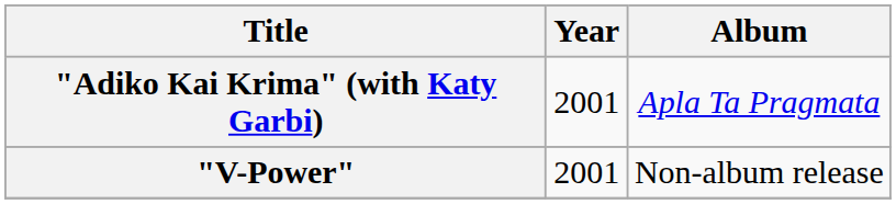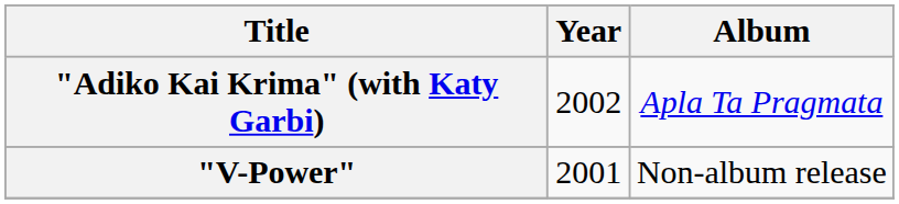 <table class="wikitable plainrowheaders" style="text-align:center;">
 <tr>
 <th scope="col" style="width:16em;">Title</th>
 <th scope="col">Year</th>
 <th scope="col">Album</th>
 </tr>
 <tr>
 <th scope="row">"Adiko Kai Krima" <span>(with <a href='#'>Katy Garbi</a>)</span></th>
-<td>2001</td>
+<td>2002</td>
 <td><em><a href='#'>Apla Ta Pragmata</a></em></td>
 </tr>
 <tr>
 <th scope="row">"V-Power"</th>
 <td>2001</td>
 <td>Non-album release</td>
 </tr>
 <tr>
 </tr>
 </table>
